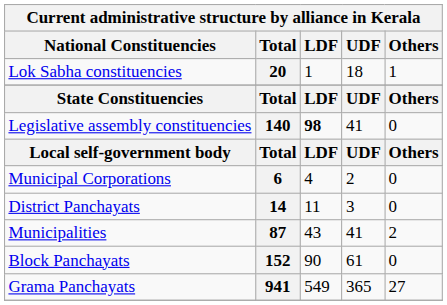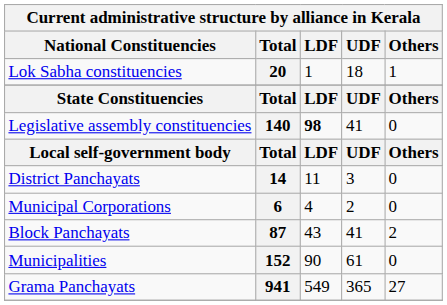 <table class="wikitable"; text-align:center">
 <tr>
 <th colspan=5>Current administrative structure by alliance in Kerala</th>
 </tr>
 <tr>
 <th>National Constituencies</th>
 <th>Total</th>
 <th>LDF</th>
 <th>UDF</th>
 <th>Others</th>
 </tr>
 <tr>
 <td><a href='#'>Lok Sabha constituencies</a></td>
 <th>20</th>
 <td>1</td>
 <td>18</td>
 <td>1</td>
 </tr>
 <tr>
 </tr>
 <tr>
 <th>State Constituencies</th>
 <th>Total</th>
 <th>LDF</th>
 <th>UDF</th>
 <th>Others</th>
 </tr>
 <tr>
 <td><a href='#'>Legislative assembly constituencies</a></td>
 <th>140</th>
 <td><strong>98</strong></td>
 <td>41</td>
 <td>0</td>
 </tr>
 <tr>
 <th>Local self-government body</th>
 <th>Total</th>
 <th>LDF</th>
 <th>UDF</th>
 <th>Others</th>
 </tr>
 <tr>
+<td><a href='#'>District Panchayats</a></td>
+<th>14</th>
+<td>11</td>
+<td>3</td>
+<td>0</td>
+</tr>
+<tr>
 <td><a href='#'>Municipal Corporations</a></td>
 <th>6</th>
 <td>4</td>
 <td>2</td>
 <td>0</td>
 </tr>
 <tr>
-<td><a href='#'>District Panchayats</a></td>
-<th>14</th>
-<td>11</td>
-<td>3</td>
-<td>0</td>
-</tr>
-<tr>
-<td><a href='#'>Municipalities</a></td>
+<td><a href='#'>Block Panchayats</a></td>
 <th>87</th>
 <td>43</td>
 <td>41</td>
 <td>2</td>
 </tr>
 <tr>
-<td><a href='#'>Block Panchayats</a></td>
+<td><a href='#'>Municipalities</a></td>
 <th>152</th>
 <td>90</td>
 <td>61</td>
 <td>0</td>
 </tr>
 <tr>
 <td><a href='#'>Grama Panchayats</a></td>
 <th>941</th>
 <td>549</td>
 <td>365</td>
 <td>27</td>
 </tr>
 <tr>
 </tr>
 </table>
